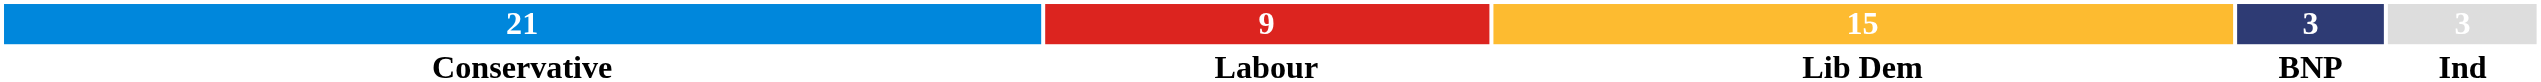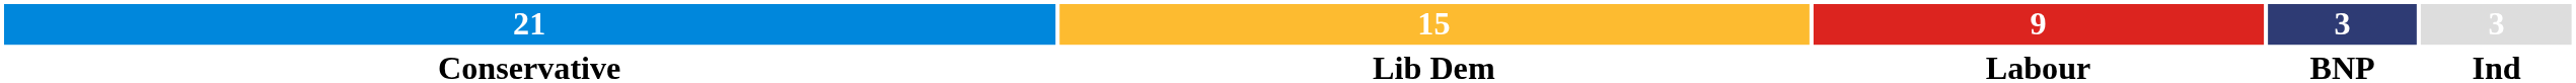 <table style="width:100%; text-align:center;">
 <tr style="color:white;">
 <td style="background:#0087DC; width:41.18%;"><strong>21</strong></td>
+<td style="background:#FDBB30; width:29.41%;"><strong>15</strong></td>
 <td style="background:#DC241F; width:17.65%;"><strong>9</strong></td>
-<td style="background:#FDBB30; width:29.41%;"><strong>15</strong></td>
 <td style="background:#2E3B74; width:5.88%;"><strong>3</strong></td>
 <td style="background:#DDDDDD; width:5.88%;"><strong>3</strong></td>
 </tr>
 <tr>
 <td><span><strong>Conservative</strong></span></td>
+<td><span><strong>Lib Dem</strong></span></td>
 <td><span><strong>Labour</strong></span></td>
-<td><span><strong>Lib Dem</strong></span></td>
 <td><span><strong>BNP</strong></span></td>
 <td><span><strong>Ind</strong></span></td>
 </tr>
 </table>
